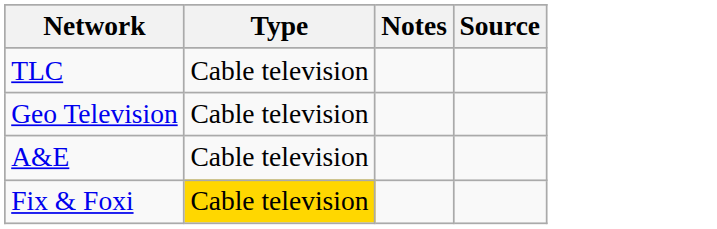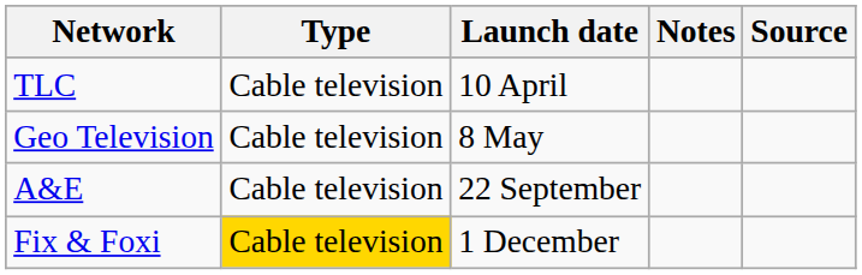 <table class="wikitable sortable">
 <tr>
 <th>Network</th>
 <th>Type</th>
+<th>Launch date</th>
 <th>Notes</th>
 <th>Source</th>
 </tr>
 <tr>
 <td><a href='#'>TLC</a></td>
 <td>Cable television</td>
+<td>10 April</td>
 <td></td>
 <td></td>
 </tr>
 <tr>
 <td><a href='#'>Geo Television</a></td>
 <td>Cable television</td>
+<td>8 May</td>
 <td></td>
 <td></td>
 </tr>
 <tr>
 <td><a href='#'>A&E</a></td>
 <td>Cable television</td>
+<td>22 September</td>
 <td></td>
 <td></td>
 </tr>
 <tr>
 <td><a href='#'>Fix & Foxi</a></td>
 <td style="background: gold;">Cable television</td>
+<td>1 December</td>
 <td></td>
 <td></td>
 </tr>
 </table>
